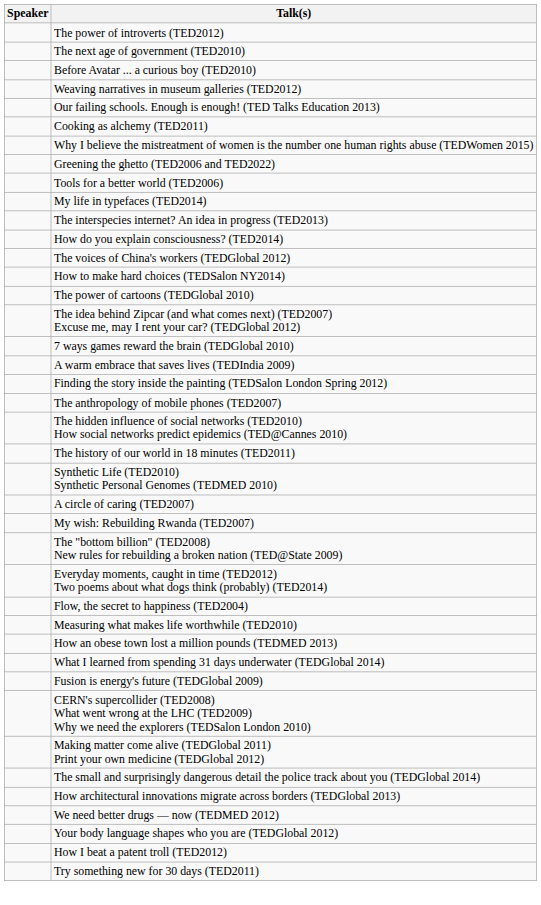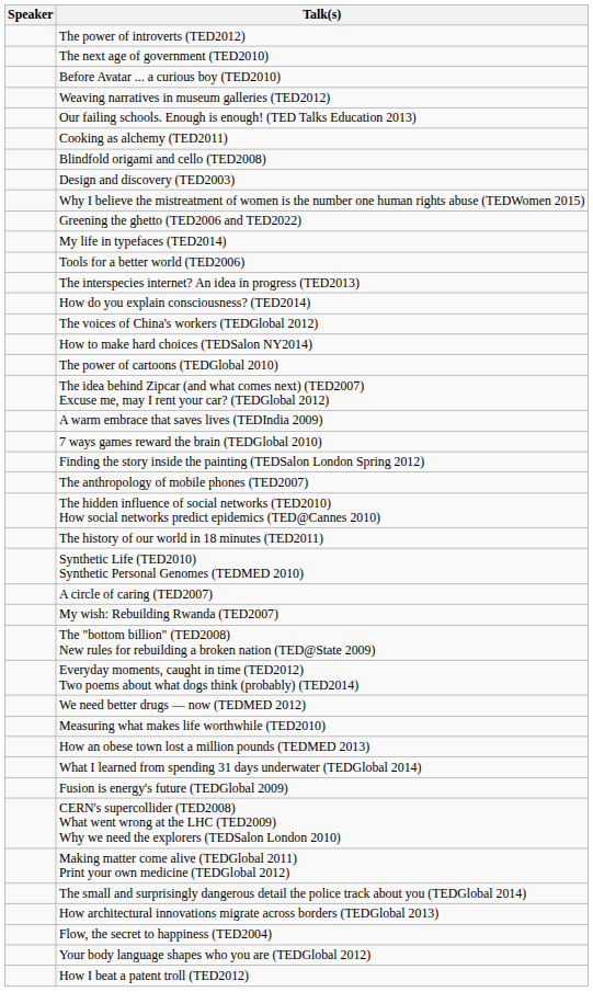 <table class='wikitable sortable'>
 <tr>
 <th>Speaker</th>
 <th>Talk(s)</th>
 </tr>
 <tr>
 <td></td>
 <td>The power of introverts (TED2012)</td>
 </tr>
 <tr>
 <td></td>
 <td>The next age of government (TED2010)</td>
 </tr>
 <tr>
 <td></td>
 <td>Before Avatar ... a curious boy (TED2010)</td>
 </tr>
 <tr>
 <td></td>
 <td>Weaving narratives in museum galleries (TED2012)</td>
 </tr>
 <tr>
 <td></td>
 <td>Our failing schools. Enough is enough! (TED Talks Education 2013)</td>
 </tr>
 <tr>
 <td></td>
 <td>Cooking as alchemy (TED2011)</td>
 </tr>
 <tr>
 <td></td>
+<td>Blindfold origami and cello (TED2008)</td>
+</tr>
+<tr>
+<td></td>
+<td>Design and discovery (TED2003)</td>
+</tr>
+<tr>
+<td></td>
 <td>Why I believe the mistreatment of women is the number one human rights abuse  (TEDWomen 2015)</td>
 </tr>
 <tr>
 <td></td>
 <td>Greening the ghetto (TED2006 and TED2022)</td>
 </tr>
 <tr>
 <td></td>
-<td>Tools for a better world (TED2006)</td>
+<td>My life in typefaces (TED2014)</td>
 </tr>
 <tr>
 <td></td>
-<td>My life in typefaces (TED2014)</td>
+<td>Tools for a better world (TED2006)</td>
 </tr>
 <tr>
 <td></td>
 <td>The interspecies internet? An idea in progress (TED2013)</td>
 </tr>
 <tr>
 <td></td>
 <td>How do you explain consciousness? (TED2014)</td>
 </tr>
 <tr>
 <td></td>
 <td>The voices of China's workers (TEDGlobal 2012)</td>
 </tr>
 <tr>
 <td></td>
 <td>How to make hard choices (TEDSalon NY2014)</td>
 </tr>
 <tr>
 <td></td>
 <td>The power of cartoons (TEDGlobal 2010)</td>
 </tr>
 <tr>
 <td></td>
 <td>The idea behind Zipcar (and what comes next) (TED2007)<br> Excuse me, may I rent your car? (TEDGlobal 2012)</td>
 </tr>
 <tr>
 <td></td>
-<td>7 ways games reward the brain (TEDGlobal 2010)</td>
+<td>A warm embrace that saves lives (TEDIndia 2009)</td>
 </tr>
 <tr>
 <td></td>
-<td>A warm embrace that saves lives (TEDIndia 2009)</td>
+<td>7 ways games reward the brain (TEDGlobal 2010)</td>
 </tr>
 <tr>
 <td></td>
 <td>Finding the story inside the painting (TEDSalon London Spring 2012)</td>
 </tr>
 <tr>
 <td></td>
 <td>The anthropology of mobile phones (TED2007)</td>
 </tr>
 <tr>
 <td></td>
 <td>The hidden influence of social networks (TED2010)<br> How social networks predict epidemics (TED@Cannes 2010)</td>
 </tr>
 <tr>
 <td></td>
 <td>The history of our world in 18 minutes (TED2011)</td>
 </tr>
 <tr>
 <td></td>
 <td>Synthetic Life (TED2010)<br> Synthetic Personal Genomes (TEDMED 2010)</td>
 </tr>
 <tr>
 <td></td>
 <td>A circle of caring (TED2007)</td>
 </tr>
 <tr>
 <td></td>
 <td>My wish: Rebuilding Rwanda (TED2007) </td>
 </tr>
 <tr>
 <td></td>
 <td>The "bottom billion" (TED2008)<br> New rules for rebuilding a broken nation (TED@State 2009)</td>
 </tr>
 <tr>
 <td></td>
 <td>Everyday moments, caught in time (TED2012)<br> Two poems about what dogs think (probably) (TED2014)</td>
 </tr>
 <tr>
 <td></td>
-<td>Flow, the secret to happiness (TED2004)</td>
+<td>We need better drugs — now (TEDMED 2012)</td>
 </tr>
 <tr>
 <td></td>
 <td>Measuring what makes life worthwhile (TED2010)</td>
 </tr>
 <tr>
 <td></td>
 <td>How an obese town lost a million pounds (TEDMED 2013)</td>
 </tr>
 <tr>
 <td></td>
 <td>What I learned from spending 31 days underwater (TEDGlobal 2014)</td>
 </tr>
 <tr>
 <td></td>
 <td>Fusion is energy's future (TEDGlobal 2009)</td>
 </tr>
 <tr>
 <td></td>
 <td>CERN's supercollider (TED2008)<br> What went wrong at the LHC (TED2009)<br> Why we need the explorers (TEDSalon London 2010)</td>
 </tr>
 <tr>
 <td></td>
 <td>Making matter come alive (TEDGlobal 2011)<br> Print your own medicine (TEDGlobal 2012)</td>
 </tr>
 <tr>
 <td></td>
 <td>The small and surprisingly dangerous detail the police track about you (TEDGlobal 2014)</td>
 </tr>
 <tr>
 <td></td>
 <td>How architectural innovations migrate across borders (TEDGlobal 2013)</td>
 </tr>
 <tr>
 <td></td>
-<td>We need better drugs — now (TEDMED 2012)</td>
+<td>Flow, the secret to happiness (TED2004)</td>
 </tr>
 <tr>
 <td></td>
 <td>Your body language shapes who you are (TEDGlobal 2012)</td>
 </tr>
 <tr>
 <td></td>
 <td>How I beat a patent troll (TED2012)</td>
 </tr>
-<tr>
-<td></td>
-<td>Try something new for 30 days (TED2011)</td>
-</tr>
 </table>
